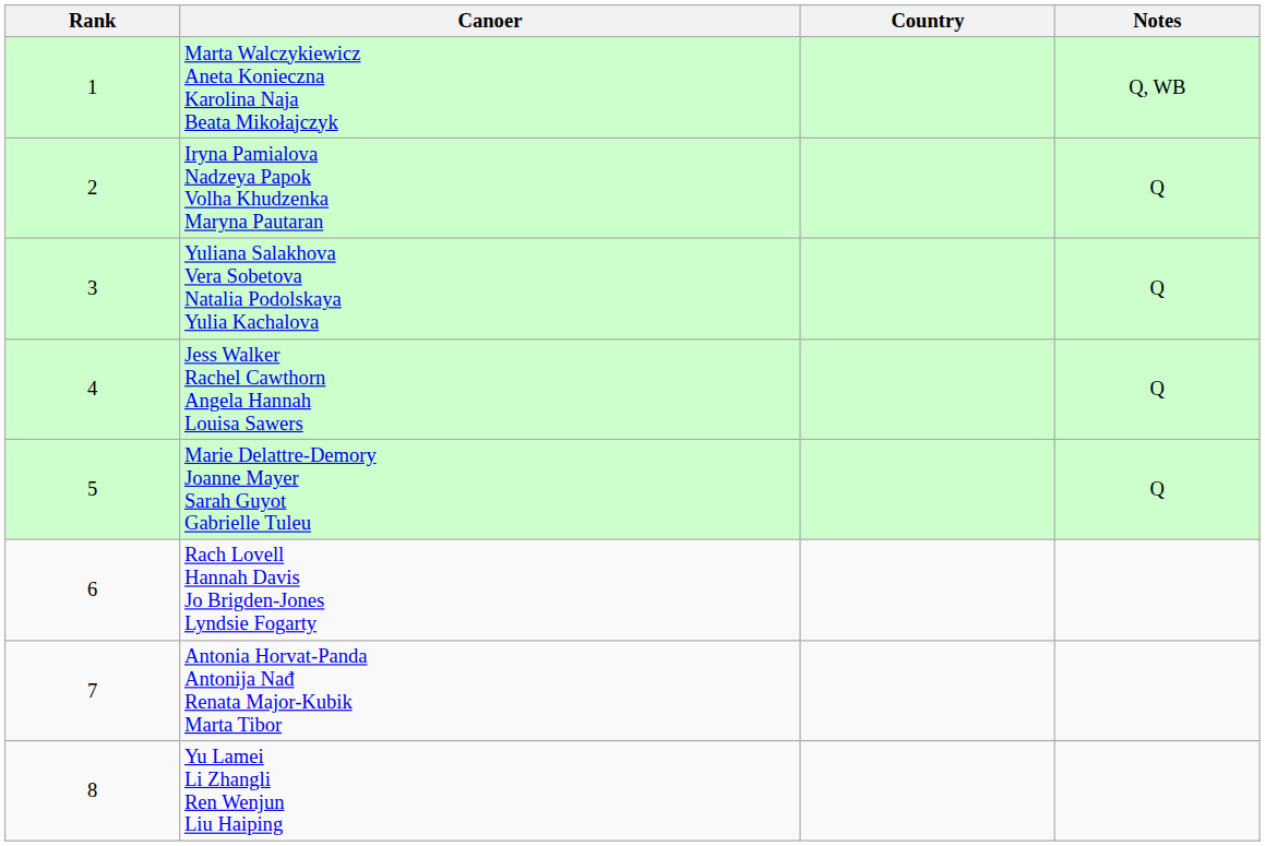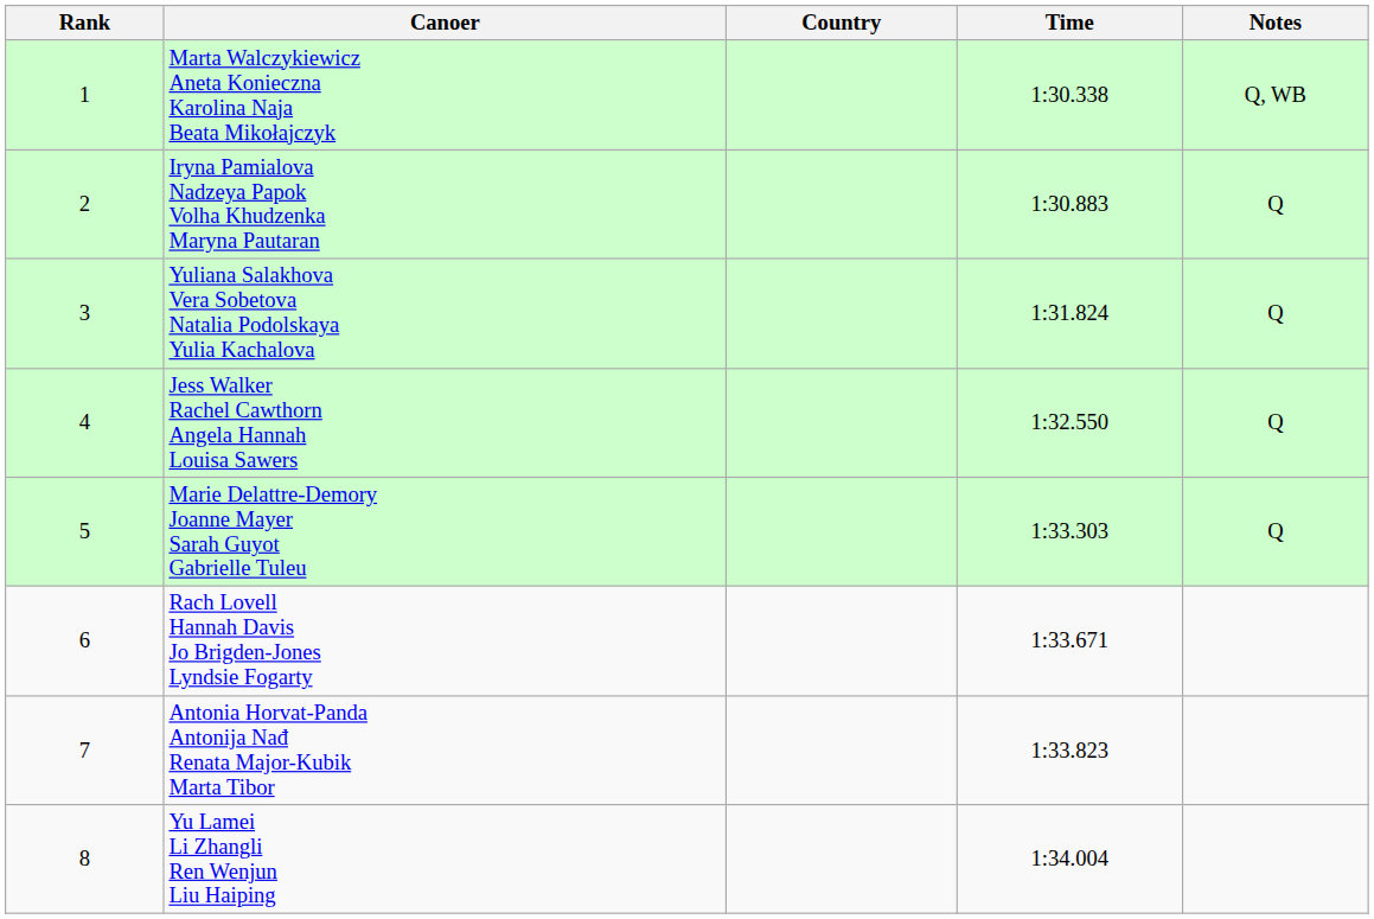 <table class="wikitable" width=50% style="text-align:center;">
 <tr>
 <th>Rank</th>
 <th>Canoer</th>
 <th>Country</th>
+<th>Time</th>
 <th>Notes</th>
 </tr>
 <tr bgcolor=ccffcc>
 <td>1</td>
 <td align="left"><a href='#'>Marta Walczykiewicz</a><br><a href='#'>Aneta Konieczna</a><br><a href='#'>Karolina Naja</a><br><a href='#'>Beata Mikołajczyk</a></td>
 <td align="left"></td>
+<td>1:30.338</td>
 <td>Q, WB</td>
 </tr>
 <tr bgcolor=ccffcc>
 <td>2</td>
 <td align="left"><a href='#'>Iryna Pamialova</a><br><a href='#'>Nadzeya Papok</a><br><a href='#'>Volha Khudzenka</a><br><a href='#'>Maryna Pautaran</a></td>
 <td align="left"></td>
+<td>1:30.883</td>
 <td>Q</td>
 </tr>
 <tr bgcolor=ccffcc>
 <td>3</td>
 <td align="left"><a href='#'>Yuliana Salakhova</a><br><a href='#'>Vera Sobetova</a><br><a href='#'>Natalia Podolskaya</a><br><a href='#'>Yulia Kachalova</a></td>
 <td align="left"></td>
+<td>1:31.824</td>
 <td>Q</td>
 </tr>
 <tr bgcolor=ccffcc>
 <td>4</td>
 <td align="left"><a href='#'>Jess Walker</a><br><a href='#'>Rachel Cawthorn</a><br><a href='#'>Angela Hannah</a><br><a href='#'>Louisa Sawers</a></td>
 <td align="left"></td>
+<td>1:32.550</td>
 <td>Q</td>
 </tr>
 <tr bgcolor=ccffcc>
 <td>5</td>
 <td align="left"><a href='#'>Marie Delattre-Demory</a><br><a href='#'>Joanne Mayer</a><br><a href='#'>Sarah Guyot</a><br><a href='#'>Gabrielle Tuleu</a></td>
 <td align="left"></td>
+<td>1:33.303</td>
 <td>Q</td>
 </tr>
 <tr>
 <td>6</td>
 <td align="left"><a href='#'>Rach Lovell</a><br><a href='#'>Hannah Davis</a><br><a href='#'>Jo Brigden-Jones</a><br><a href='#'>Lyndsie Fogarty</a></td>
 <td align="left"></td>
+<td>1:33.671</td>
 <td></td>
 </tr>
 <tr>
 <td>7</td>
 <td align="left"><a href='#'>Antonia Horvat-Panda</a><br><a href='#'>Antonija Nađ</a><br><a href='#'>Renata Major-Kubik</a><br><a href='#'>Marta Tibor</a></td>
 <td align="left"></td>
+<td>1:33.823</td>
 <td></td>
 </tr>
 <tr>
 <td>8</td>
 <td align="left"><a href='#'>Yu Lamei</a><br><a href='#'>Li Zhangli</a><br><a href='#'>Ren Wenjun</a><br><a href='#'>Liu Haiping</a></td>
 <td align="left"></td>
+<td>1:34.004</td>
 <td></td>
 </tr>
 </table>
